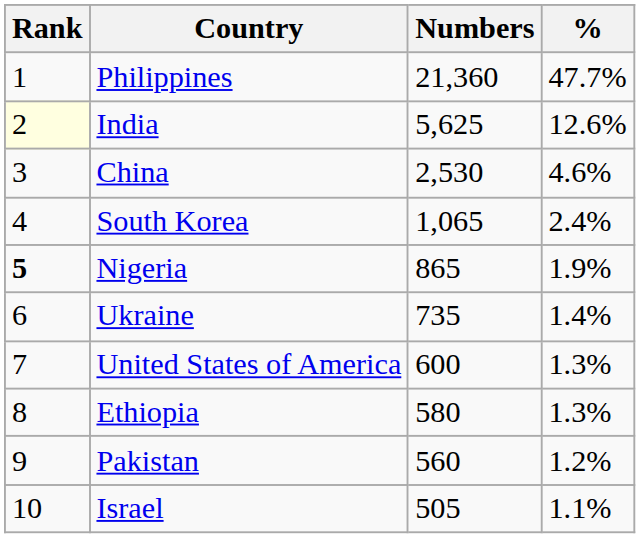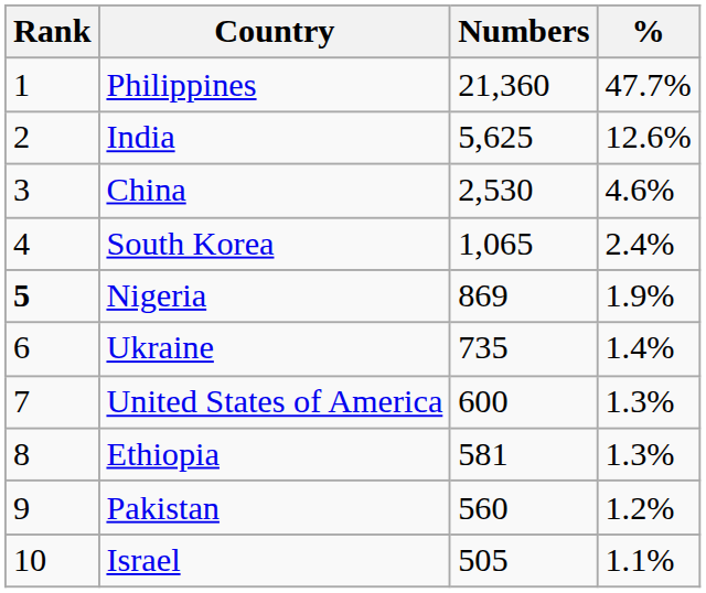 <table class="wikitable" border="1">
 <tr>
 <th>Rank</th>
 <th>Country</th>
 <th>Numbers</th>
 <th>%</th>
 </tr>
 <tr>
 <td>1</td>
 <td><a href='#'>Philippines</a></td>
 <td>21,360</td>
 <td>47.7%</td>
 </tr>
 <tr>
-<td style="background: lightyellow;">2</td>
+<td>2</td>
 <td><a href='#'>India</a></td>
 <td>5,625</td>
 <td>12.6%</td>
 </tr>
 <tr>
 <td>3</td>
 <td><a href='#'>China</a></td>
 <td>2,530</td>
 <td>4.6%</td>
 </tr>
 <tr>
 <td>4</td>
 <td><a href='#'>South Korea</a></td>
 <td>1,065</td>
 <td>2.4%</td>
 </tr>
 <tr>
 <td><strong>5</strong></td>
 <td><a href='#'>Nigeria</a></td>
-<td>865</td>
+<td>869</td>
 <td>1.9%</td>
 </tr>
 <tr>
 <td>6</td>
 <td><a href='#'>Ukraine</a></td>
 <td>735</td>
 <td>1.4%</td>
 </tr>
 <tr>
 <td>7</td>
 <td><a href='#'>United States of America</a></td>
 <td>600</td>
 <td>1.3%</td>
 </tr>
 <tr>
 <td>8</td>
 <td><a href='#'>Ethiopia</a></td>
-<td>580</td>
+<td>581</td>
 <td>1.3%</td>
 </tr>
 <tr>
 <td>9</td>
 <td><a href='#'>Pakistan</a></td>
 <td>560</td>
 <td>1.2%</td>
 </tr>
 <tr>
 <td>10</td>
 <td><a href='#'>Israel</a></td>
 <td>505</td>
 <td>1.1%</td>
 </tr>
 </table>
